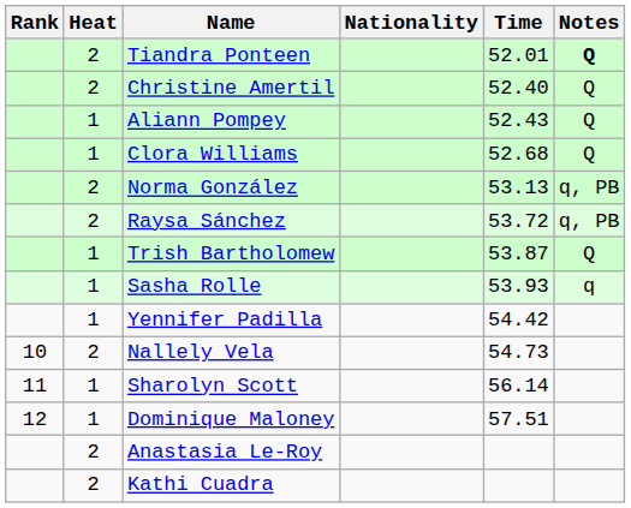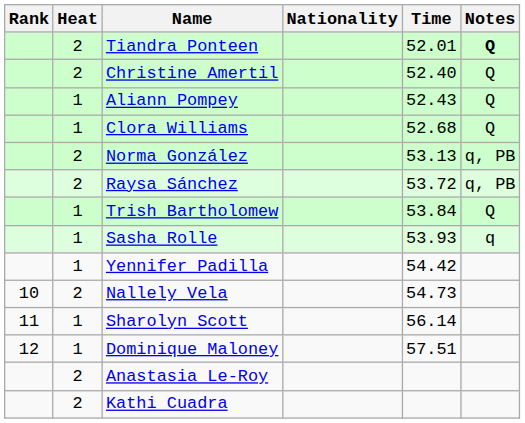 <table class="wikitable sortable" style="text-align:center">
 <tr>
 <th>Rank</th>
 <th>Heat</th>
 <th>Name</th>
 <th>Nationality</th>
 <th>Time</th>
 <th>Notes</th>
 </tr>
 <tr bgcolor=ccffcc>
 <td></td>
 <td>2</td>
 <td align=left><a href='#'>Tiandra Ponteen</a></td>
 <td align=left></td>
 <td>52.01</td>
 <td><strong>Q</strong></td>
 </tr>
 <tr bgcolor=ccffcc>
 <td></td>
 <td>2</td>
 <td align=left><a href='#'>Christine Amertil</a></td>
 <td align=left></td>
 <td>52.40</td>
 <td>Q</td>
 </tr>
 <tr bgcolor=ccffcc>
 <td></td>
 <td>1</td>
 <td align=left><a href='#'>Aliann Pompey</a></td>
 <td align=left></td>
 <td>52.43</td>
 <td>Q</td>
 </tr>
 <tr bgcolor=ccffcc>
 <td></td>
 <td>1</td>
 <td align=left><a href='#'>Clora Williams</a></td>
 <td align=left></td>
 <td>52.68</td>
 <td>Q</td>
 </tr>
 <tr bgcolor=ccffcc>
 <td></td>
 <td>2</td>
 <td align=left><a href='#'>Norma González</a></td>
 <td align=left></td>
 <td>53.13</td>
 <td>q, PB</td>
 </tr>
 <tr bgcolor=ddffdd>
 <td></td>
 <td>2</td>
 <td align=left><a href='#'>Raysa Sánchez</a></td>
 <td align=left></td>
 <td>53.72</td>
 <td>q, PB</td>
 </tr>
 <tr bgcolor=ccffcc>
 <td></td>
 <td>1</td>
 <td align=left><a href='#'>Trish Bartholomew</a></td>
 <td align=left></td>
-<td>53.87</td>
+<td>53.84</td>
 <td>Q</td>
 </tr>
 <tr bgcolor=ddffdd>
 <td></td>
 <td>1</td>
 <td align=left><a href='#'>Sasha Rolle</a></td>
 <td align=left></td>
 <td>53.93</td>
 <td>q</td>
 </tr>
 <tr>
 <td></td>
 <td>1</td>
 <td align=left><a href='#'>Yennifer Padilla</a></td>
 <td align=left></td>
 <td>54.42</td>
 <td></td>
 </tr>
 <tr>
 <td>10</td>
 <td>2</td>
 <td align=left><a href='#'>Nallely Vela</a></td>
 <td align=left></td>
 <td>54.73</td>
 <td></td>
 </tr>
 <tr>
 <td>11</td>
 <td>1</td>
 <td align=left><a href='#'>Sharolyn Scott</a></td>
 <td align=left></td>
 <td>56.14</td>
 <td></td>
 </tr>
 <tr>
 <td>12</td>
 <td>1</td>
 <td align=left><a href='#'>Dominique Maloney</a></td>
 <td align=left></td>
 <td>57.51</td>
 <td></td>
 </tr>
 <tr>
 <td></td>
 <td>2</td>
 <td align=left><a href='#'>Anastasia Le-Roy</a></td>
 <td align=left></td>
 <td></td>
 <td></td>
 </tr>
 <tr>
 <td></td>
 <td>2</td>
 <td align=left><a href='#'>Kathi Cuadra</a></td>
 <td align=left></td>
 <td></td>
 <td></td>
 </tr>
 </table>
